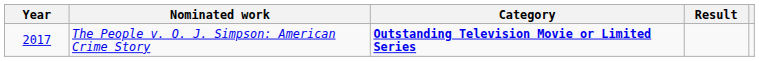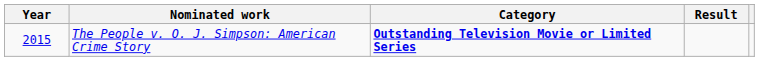 <table class=wikitable>
 <tr>
 <th scope="col" style="width:5em;">Year</th>
 <th scope="col" style="width:25em;">Nominated work</th>
 <th scope="col" style="width:26em;">Category</th>
 <th scope="col" style="width:5em;">Result</th>
 <th></th>
 </tr>
 <tr>
-<td align="center"><a href='#'>2017</a></td>
+<td align="center"><a href='#'>2015</a></td>
 <td><em><a href='#'>The People v. O. J. Simpson: American Crime Story</a></em></td>
 <td><strong><a href='#'>Outstanding Television Movie or Limited Series</a></strong></td>
 <td></td>
 <td align="center"></td>
 </tr>
 </table>
